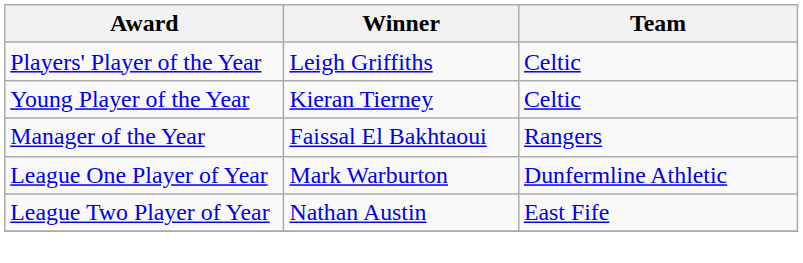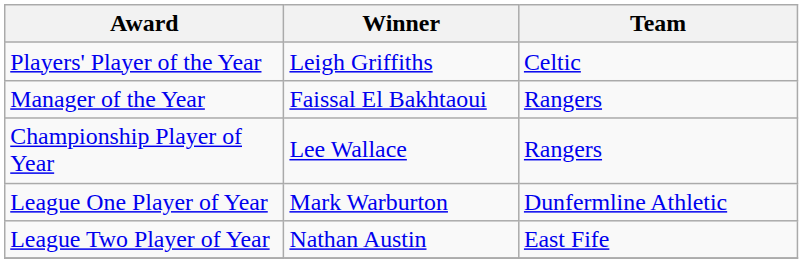 <table class="wikitable">
 <tr>
 <th width=180>Award</th>
 <th width=150>Winner</th>
 <th width=180>Team</th>
 </tr>
 <tr>
 <td><a href='#'>Players' Player of the Year</a></td>
 <td><a href='#'>Leigh Griffiths</a></td>
 <td><a href='#'>Celtic</a></td>
 </tr>
 <tr>
-<td><a href='#'>Young Player of the Year</a></td>
-<td><a href='#'>Kieran Tierney</a></td>
-<td><a href='#'>Celtic</a></td>
+<td><a href='#'>Manager of the Year</a></td>
+<td><a href='#'>Faissal El Bakhtaoui</a></td>
+<td><a href='#'>Rangers</a></td>
 </tr>
 <tr>
-<td><a href='#'>Manager of the Year</a></td>
-<td><a href='#'>Faissal El Bakhtaoui</a></td>
+<td><a href='#'>Championship Player of Year</a></td>
+<td><a href='#'>Lee Wallace</a></td>
 <td><a href='#'>Rangers</a></td>
 </tr>
 <tr>
 <td><a href='#'>League One Player of Year</a></td>
 <td><a href='#'>Mark Warburton</a></td>
 <td><a href='#'>Dunfermline Athletic</a></td>
 </tr>
 <tr>
 <td><a href='#'>League Two Player of Year</a></td>
 <td><a href='#'>Nathan Austin</a></td>
 <td><a href='#'>East Fife</a></td>
 </tr>
 <tr>
 </tr>
 </table>
